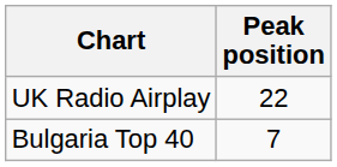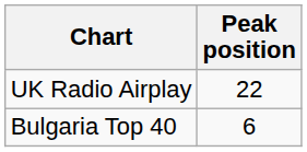 <table class="wikitable">
 <tr>
 <th align="center">Chart</th>
 <th align="center">Peak<br>position</th>
 </tr>
 <tr>
 <td align="left">UK Radio Airplay</td>
 <td align="center">22</td>
 </tr>
 <tr>
 <td align="left">Bulgaria Top 40</td>
-<td align="center">7</td>
+<td align="center">6</td>
 </tr>
 </table>
